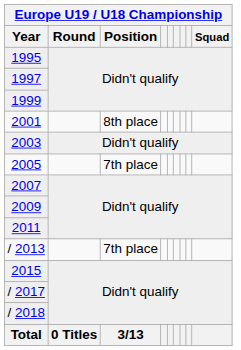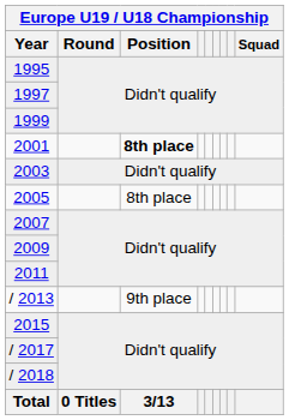 <table class="wikitable" style="text-align: center;">
 <tr>
 <th colspan=9><a href='#'>Europe U19 / U18 Championship</a></th>
 </tr>
 <tr>
 <th>Year</th>
 <th>Round</th>
 <th>Position</th>
 <th></th>
 <th></th>
 <th></th>
 <th></th>
 <th></th>
 <th><small>Squad</small></th>
 </tr>
 <tr bgcolor="efefef">
 <td> <a href='#'>1995</a></td>
 <td colspan=9 rowspan=3>Didn't qualify</td>
 </tr>
 <tr bgcolor="efefef">
 <td> <a href='#'>1997</a></td>
 </tr>
 <tr bgcolor="efefef">
 <td> <a href='#'>1999</a></td>
 </tr>
 <tr>
 <td> <a href='#'>2001</a></td>
 <td></td>
-<td>8th place</td>
+<td><strong>8th place</strong></td>
 <td></td>
 <td></td>
 <td></td>
 <td></td>
 <td></td>
 <td></td>
 </tr>
 <tr bgcolor="efefef">
 <td> <a href='#'>2003</a></td>
 <td colspan=9>Didn't qualify</td>
 </tr>
 <tr>
 <td> <a href='#'>2005</a></td>
 <td></td>
-<td>7th place</td>
+<td>8th place</td>
 <td></td>
 <td></td>
 <td></td>
 <td></td>
 <td></td>
 <td></td>
 </tr>
 <tr bgcolor="efefef">
 <td> <a href='#'>2007</a></td>
 <td colspan=9 rowspan=3>Didn't qualify</td>
 </tr>
 <tr bgcolor="efefef">
 <td> <a href='#'>2009</a></td>
 </tr>
 <tr bgcolor="efefef">
 <td> <a href='#'>2011</a></td>
 </tr>
 <tr>
 <td>/ <a href='#'>2013</a></td>
 <td></td>
-<td>7th place</td>
+<td>9th place</td>
 <td></td>
 <td></td>
 <td></td>
 <td></td>
 <td></td>
 <td></td>
 </tr>
 <tr bgcolor="efefef">
 <td> <a href='#'>2015</a></td>
 <td colspan=9 rowspan=3>Didn't qualify</td>
 </tr>
 <tr bgcolor="efefef">
 <td>/ <a href='#'>2017</a></td>
 </tr>
 <tr bgcolor="efefef">
 <td>/ <a href='#'>2018</a></td>
 </tr>
 <tr>
 <th>Total</th>
 <th>0 Titles</th>
 <th>3/13</th>
 <th></th>
 <th></th>
 <th></th>
 <th></th>
 <th></th>
 <th></th>
 </tr>
 </table>
